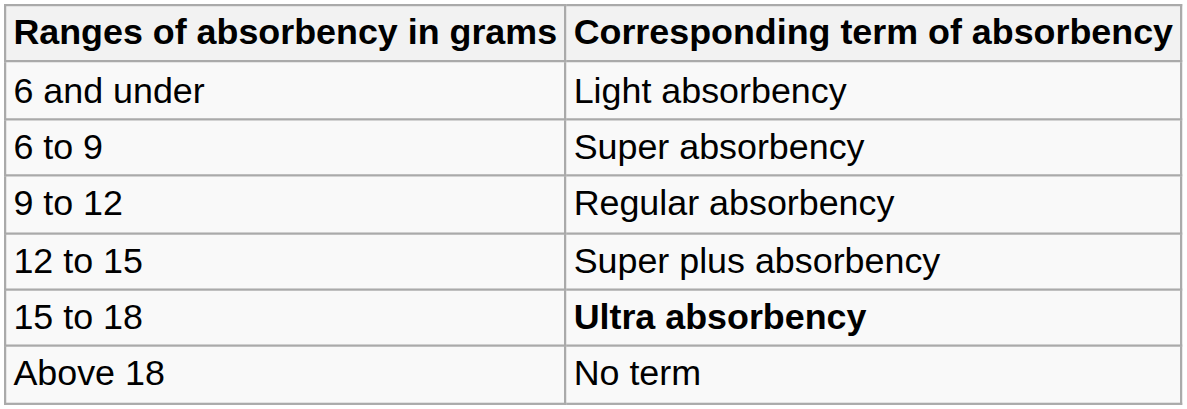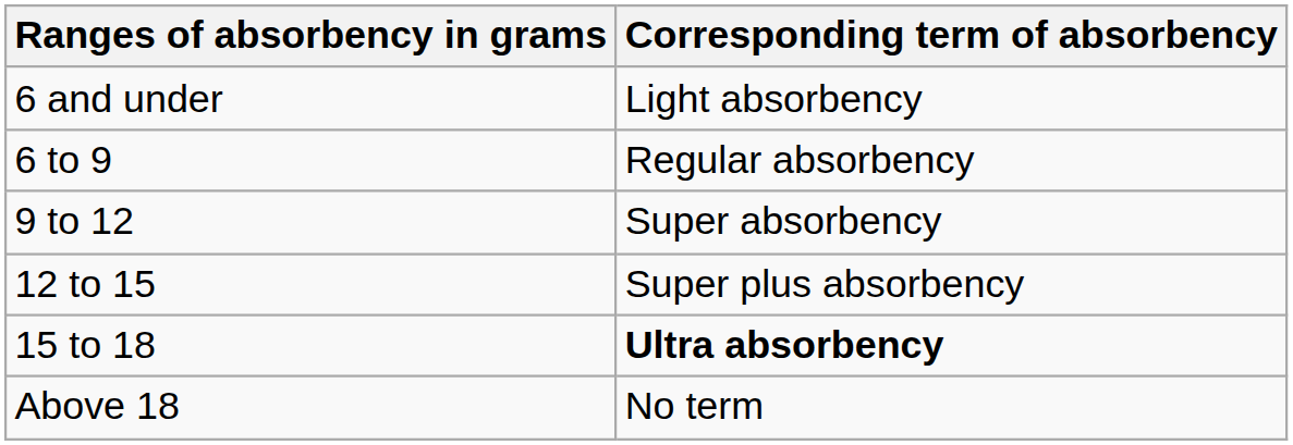 <table class="wikitable">
 <tr>
 <th>Ranges of absorbency in grams</th>
 <th>Corresponding term of absorbency</th>
 </tr>
 <tr>
 <td>6 and under</td>
 <td>Light absorbency</td>
 </tr>
 <tr>
 <td>6 to 9</td>
-<td>Super absorbency</td>
+<td>Regular absorbency</td>
 </tr>
 <tr>
 <td>9 to 12</td>
-<td>Regular absorbency</td>
+<td>Super absorbency</td>
 </tr>
 <tr>
 <td>12 to 15</td>
 <td>Super plus absorbency</td>
 </tr>
 <tr>
 <td>15 to 18</td>
 <td><strong>Ultra absorbency</strong></td>
 </tr>
 <tr>
 <td>Above 18</td>
 <td>No term</td>
 </tr>
 </table>
